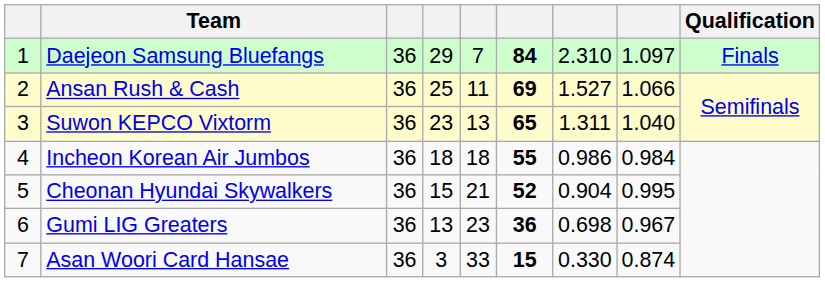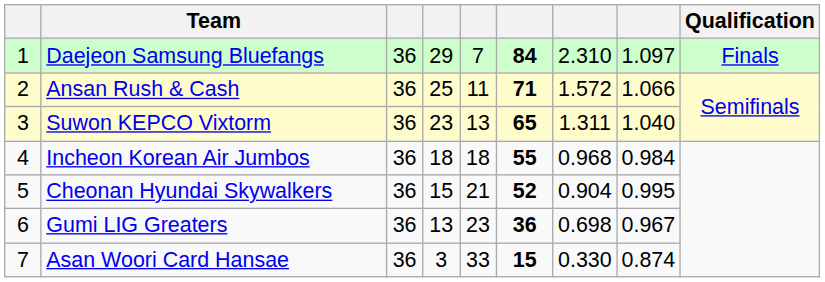 <table class="wikitable" style="text-align:center;">
 <tr>
 <th width=20></th>
 <th width=250>Team</th>
 <th width=20></th>
 <th width=20></th>
 <th width=20></th>
 <th width=35></th>
 <th width=35></th>
 <th width=35></th>
 <th width=50>Qualification</th>
 </tr>
 <tr bgcolor=#ccffcc>
 <td>1</td>
 <td align=left><a href='#'>Daejeon Samsung Bluefangs</a></td>
 <td>36</td>
 <td>29</td>
 <td>7</td>
 <td><strong>84</strong></td>
 <td>2.310</td>
 <td>1.097</td>
 <td><a href='#'>Finals</a></td>
 </tr>
 <tr bgcolor=#fffccc>
 <td>2</td>
 <td align=left><a href='#'>Ansan Rush & Cash</a></td>
 <td>36</td>
 <td>25</td>
 <td>11</td>
-<td><strong>69</strong></td>
-<td>1.527</td>
+<td><strong>71</strong></td>
+<td>1.572</td>
 <td>1.066</td>
 <td rowspan="2"><a href='#'>Semifinals</a></td>
 </tr>
 <tr bgcolor=#fffccc>
 <td>3</td>
 <td align=left><a href='#'>Suwon KEPCO Vixtorm</a></td>
 <td>36</td>
 <td>23</td>
 <td>13</td>
 <td><strong>65</strong></td>
 <td>1.311</td>
 <td>1.040</td>
 </tr>
 <tr>
 <td>4</td>
 <td align=left><a href='#'>Incheon Korean Air Jumbos</a></td>
 <td>36</td>
 <td>18</td>
 <td>18</td>
 <td><strong>55</strong></td>
-<td>0.986</td>
+<td>0.968</td>
 <td>0.984</td>
 <td rowspan="4"></td>
 </tr>
 <tr>
 <td>5</td>
 <td align=left><a href='#'>Cheonan Hyundai Skywalkers</a></td>
 <td>36</td>
 <td>15</td>
 <td>21</td>
 <td><strong>52</strong></td>
 <td>0.904</td>
 <td>0.995</td>
 </tr>
 <tr>
 <td>6</td>
 <td align=left><a href='#'>Gumi LIG Greaters</a></td>
 <td>36</td>
 <td>13</td>
 <td>23</td>
 <td><strong>36</strong></td>
 <td>0.698</td>
 <td>0.967</td>
 </tr>
 <tr>
 <td>7</td>
 <td align=left><a href='#'>Asan Woori Card Hansae</a></td>
 <td>36</td>
 <td>3</td>
 <td>33</td>
 <td><strong>15</strong></td>
 <td>0.330</td>
 <td>0.874</td>
 </tr>
 </table>
